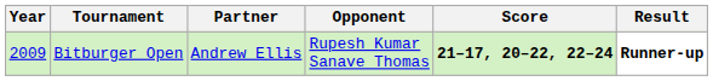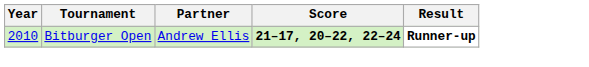 <table class="sortable wikitable" style="font-size: 90%;">
 <tr>
 <th>Year</th>
 <th>Tournament</th>
 <th>Partner</th>
-<th>Opponent</th>
 <th>Score</th>
 <th>Result</th>
 </tr>
 <tr style="background:#D4F1C5">
-<td align="center"><a href='#'>2009</a></td>
+<td align="center"><a href='#'>2010</a></td>
 <td align="left"><a href='#'>Bitburger Open</a></td>
 <td align="left"> <a href='#'>Andrew Ellis</a></td>
-<td align="left"> <a href='#'>Rupesh Kumar</a> <br>  <a href='#'>Sanave Thomas</a></td>
 <td align="left"><strong>21–17, 20–22, 22–24</strong></td>
 <td style="text-align:left; background:white"> <strong>Runner-up</strong></td>
 </tr>
 </table>
